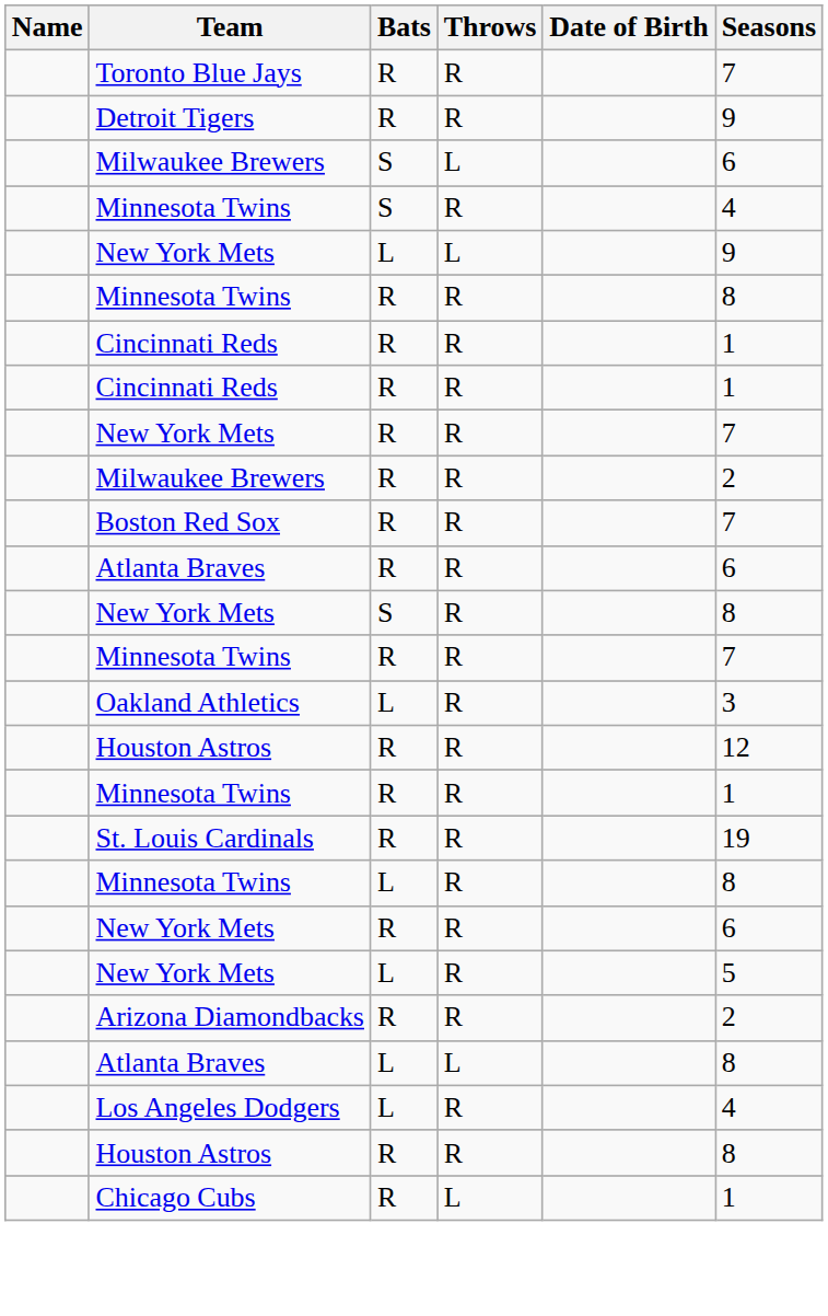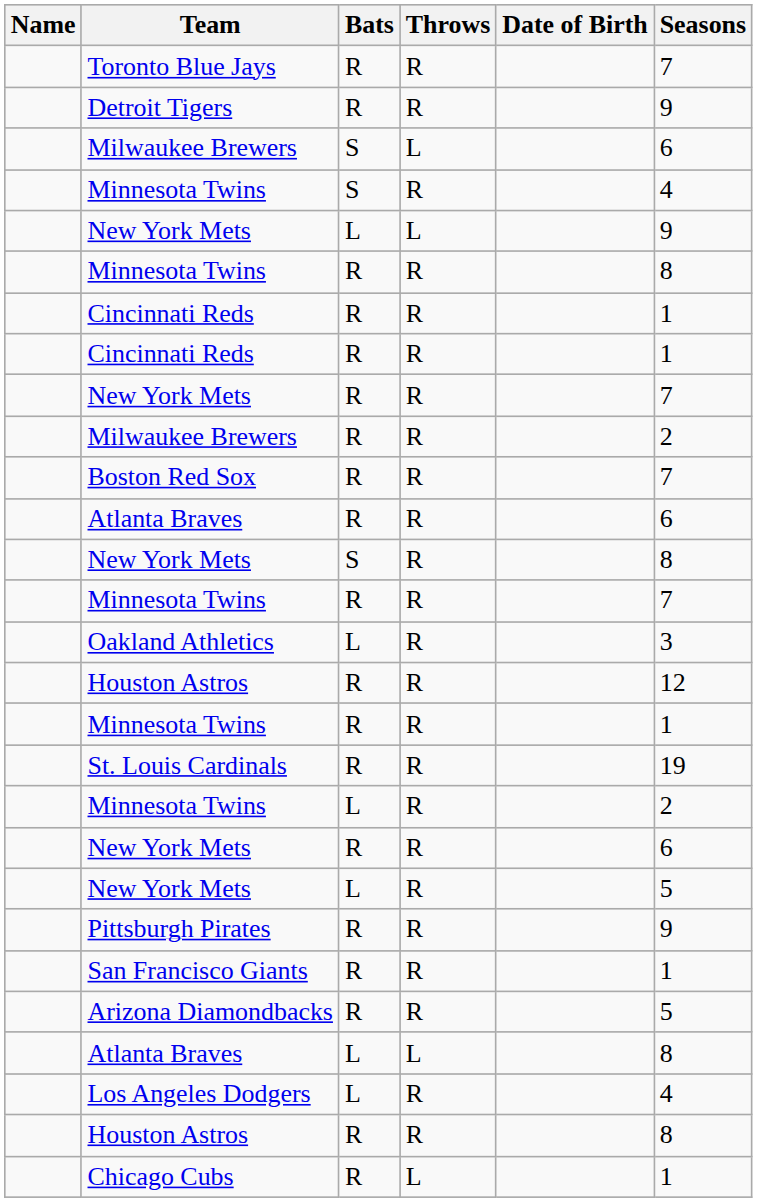 <table class="wikitable sortable collapsible collapsed">
 <tr>
 <th>Name</th>
 <th>Team</th>
 <th>Bats</th>
 <th>Throws</th>
 <th>Date of Birth</th>
 <th>Seasons</th>
 </tr>
 <tr>
 <td></td>
 <td><a href='#'>Toronto Blue Jays</a></td>
 <td>R</td>
 <td>R</td>
 <td></td>
 <td>7</td>
 </tr>
 <tr>
 <td></td>
 <td><a href='#'>Detroit Tigers</a></td>
 <td>R</td>
 <td>R</td>
 <td></td>
 <td>9</td>
 </tr>
 <tr>
 <td></td>
 <td><a href='#'>Milwaukee Brewers</a></td>
 <td>S</td>
 <td>L</td>
 <td></td>
 <td>6</td>
 </tr>
 <tr>
 <td></td>
 <td><a href='#'>Minnesota Twins</a></td>
 <td>S</td>
 <td>R</td>
 <td></td>
 <td>4</td>
 </tr>
 <tr>
 <td></td>
 <td><a href='#'>New York Mets</a></td>
 <td>L</td>
 <td>L</td>
 <td></td>
 <td>9</td>
 </tr>
 <tr>
 <td></td>
 <td><a href='#'>Minnesota Twins</a></td>
 <td>R</td>
 <td>R</td>
 <td></td>
 <td>8</td>
 </tr>
 <tr>
 <td></td>
 <td><a href='#'>Cincinnati Reds</a></td>
 <td>R</td>
 <td>R</td>
 <td></td>
 <td>1</td>
 </tr>
 <tr>
 <td></td>
 <td><a href='#'>Cincinnati Reds</a></td>
 <td>R</td>
 <td>R</td>
 <td></td>
 <td>1</td>
 </tr>
 <tr>
 <td></td>
 <td><a href='#'>New York Mets</a></td>
 <td>R</td>
 <td>R</td>
 <td></td>
 <td>7</td>
 </tr>
 <tr>
 <td></td>
 <td><a href='#'>Milwaukee Brewers</a></td>
 <td>R</td>
 <td>R</td>
 <td></td>
 <td>2</td>
 </tr>
 <tr>
 <td></td>
 <td><a href='#'>Boston Red Sox</a></td>
 <td>R</td>
 <td>R</td>
 <td></td>
 <td>7</td>
 </tr>
 <tr>
 <td></td>
 <td><a href='#'>Atlanta Braves</a></td>
 <td>R</td>
 <td>R</td>
 <td></td>
 <td>6</td>
 </tr>
 <tr>
 <td></td>
 <td><a href='#'>New York Mets</a></td>
 <td>S</td>
 <td>R</td>
 <td></td>
 <td>8</td>
 </tr>
 <tr>
 <td></td>
 <td><a href='#'>Minnesota Twins</a></td>
 <td>R</td>
 <td>R</td>
 <td></td>
 <td>7</td>
 </tr>
 <tr>
 <td></td>
 <td><a href='#'>Oakland Athletics</a></td>
 <td>L</td>
 <td>R</td>
 <td></td>
 <td>3</td>
 </tr>
 <tr>
 <td></td>
 <td><a href='#'>Houston Astros</a></td>
 <td>R</td>
 <td>R</td>
 <td></td>
 <td>12</td>
 </tr>
 <tr>
 <td></td>
 <td><a href='#'>Minnesota Twins</a></td>
 <td>R</td>
 <td>R</td>
 <td></td>
 <td>1</td>
 </tr>
 <tr>
 <td></td>
 <td><a href='#'>St. Louis Cardinals</a></td>
 <td>R</td>
 <td>R</td>
 <td></td>
 <td>19</td>
 </tr>
 <tr>
 <td></td>
 <td><a href='#'>Minnesota Twins</a></td>
 <td>L</td>
 <td>R</td>
 <td></td>
-<td>8</td>
+<td>2</td>
 </tr>
 <tr>
 <td></td>
 <td><a href='#'>New York Mets</a></td>
 <td>R</td>
 <td>R</td>
 <td></td>
 <td>6</td>
 </tr>
 <tr>
 <td></td>
 <td><a href='#'>New York Mets</a></td>
 <td>L</td>
 <td>R</td>
 <td></td>
 <td>5</td>
 </tr>
 <tr>
 <td></td>
+<td><a href='#'>Pittsburgh Pirates</a></td>
+<td>R</td>
+<td>R</td>
+<td></td>
+<td>9</td>
+</tr>
+<tr>
+<td></td>
+<td><a href='#'>San Francisco Giants</a></td>
+<td>R</td>
+<td>R</td>
+<td></td>
+<td>1</td>
+</tr>
+<tr>
+<td></td>
 <td><a href='#'>Arizona Diamondbacks</a></td>
 <td>R</td>
 <td>R</td>
 <td></td>
-<td>2</td>
+<td>5</td>
 </tr>
 <tr>
 <td></td>
 <td><a href='#'>Atlanta Braves</a></td>
 <td>L</td>
 <td>L</td>
 <td></td>
 <td>8</td>
 </tr>
 <tr>
 <td></td>
 <td><a href='#'>Los Angeles Dodgers</a></td>
 <td>L</td>
 <td>R</td>
 <td></td>
 <td>4</td>
 </tr>
 <tr>
 <td></td>
 <td><a href='#'>Houston Astros</a></td>
 <td>R</td>
 <td>R</td>
 <td></td>
 <td>8</td>
 </tr>
 <tr>
 <td></td>
 <td><a href='#'>Chicago Cubs</a></td>
 <td>R</td>
 <td>L</td>
 <td></td>
 <td>1</td>
 </tr>
 </table>
